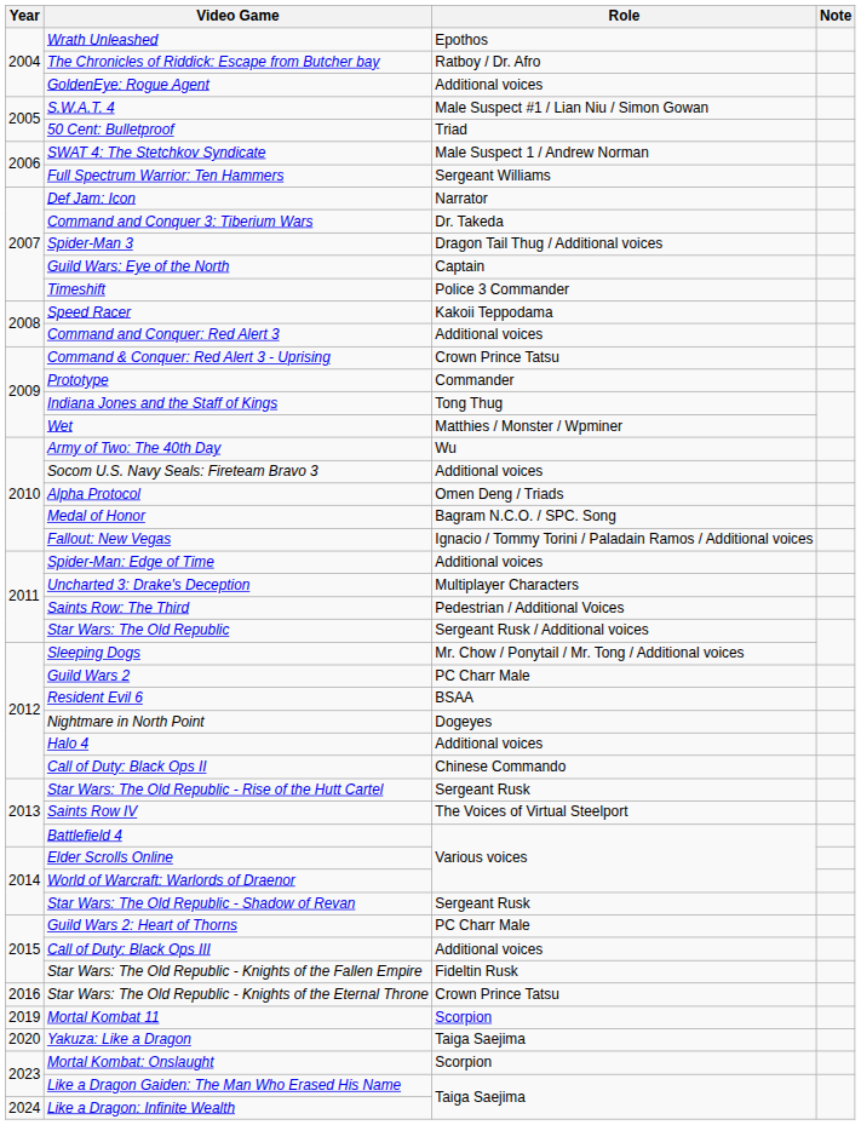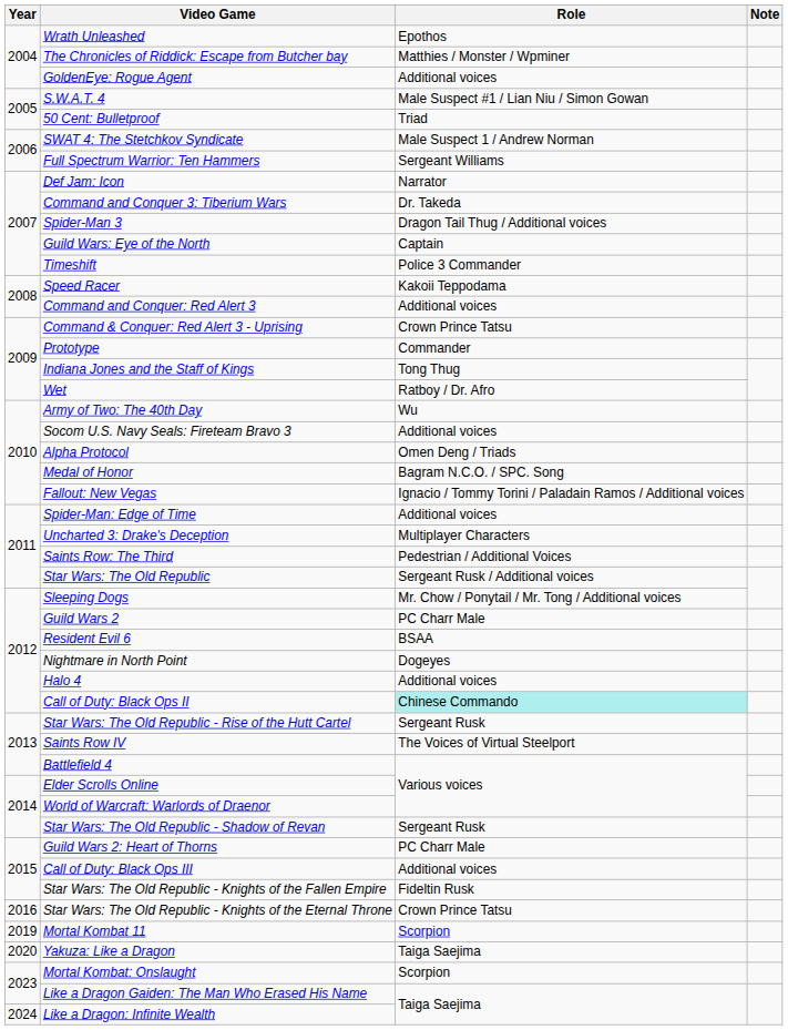 <table class="wikitable">
 <tr>
 <th>Year</th>
 <th>Video Game</th>
 <th>Role</th>
 <th>Note</th>
 </tr>
 <tr>
 <td rowspan="3">2004</td>
 <td><em><a href='#'>Wrath Unleashed</a></em></td>
 <td>Epothos</td>
 <td></td>
 </tr>
 <tr>
 <td><em><a href='#'>The Chronicles of Riddick: Escape from Butcher bay</a></em></td>
-<td>Ratboy / Dr. Afro</td>
+<td>Matthies / Monster / Wpminer</td>
 <td></td>
 </tr>
 <tr>
 <td><em><a href='#'>GoldenEye: Rogue Agent</a></em></td>
 <td>Additional voices</td>
 <td></td>
 </tr>
 <tr>
 <td rowspan="2">2005</td>
 <td><em><a href='#'>S.W.A.T. 4</a></em></td>
 <td>Male Suspect #1 / Lian Niu / Simon Gowan</td>
 <td></td>
 </tr>
 <tr>
 <td><em><a href='#'>50 Cent: Bulletproof</a></em></td>
 <td>Triad</td>
 <td></td>
 </tr>
 <tr>
 <td rowspan="2">2006</td>
 <td><em><a href='#'>SWAT 4: The Stetchkov Syndicate</a></em></td>
 <td>Male Suspect 1 / Andrew Norman</td>
 <td></td>
 </tr>
 <tr>
 <td><em><a href='#'>Full Spectrum Warrior: Ten Hammers</a></em></td>
 <td>Sergeant Williams</td>
 <td></td>
 </tr>
 <tr>
 <td rowspan="5">2007</td>
 <td><em><a href='#'>Def Jam: Icon</a></em></td>
 <td>Narrator</td>
 <td></td>
 </tr>
 <tr>
 <td><em><a href='#'>Command and Conquer 3: Tiberium Wars</a></em></td>
 <td>Dr. Takeda</td>
 <td></td>
 </tr>
 <tr>
 <td><em><a href='#'>Spider-Man 3</a></em></td>
 <td>Dragon Tail Thug / Additional voices</td>
 <td></td>
 </tr>
 <tr>
 <td><em><a href='#'>Guild Wars: Eye of the North</a></em></td>
 <td>Captain</td>
 <td></td>
 </tr>
 <tr>
 <td><em><a href='#'>Timeshift</a></em></td>
 <td>Police 3 Commander</td>
 <td></td>
 </tr>
 <tr>
 <td rowspan="2">2008</td>
 <td><em><a href='#'>Speed Racer</a></em></td>
 <td>Kakoii Teppodama</td>
 <td></td>
 </tr>
 <tr>
 <td><em><a href='#'>Command and Conquer: Red Alert 3</a></em></td>
 <td>Additional voices</td>
 <td></td>
 </tr>
 <tr>
 <td rowspan="4">2009</td>
 <td><em><a href='#'>Command & Conquer: Red Alert 3 - Uprising</a></em></td>
 <td>Crown Prince Tatsu</td>
 <td></td>
 </tr>
 <tr>
 <td><em><a href='#'>Prototype</a></em></td>
 <td>Commander</td>
 <td></td>
 </tr>
 <tr>
 <td><em><a href='#'>Indiana Jones and the Staff of Kings</a></em></td>
 <td>Tong Thug</td>
 <td rowspan="2"></td>
 </tr>
 <tr>
 <td><em><a href='#'>Wet</a></em></td>
-<td>Matthies / Monster / Wpminer</td>
+<td>Ratboy / Dr. Afro</td>
 </tr>
 <tr>
 <td rowspan="5">2010</td>
 <td><em><a href='#'>Army of Two: The 40th Day</a></em></td>
 <td>Wu</td>
 <td></td>
 </tr>
 <tr>
 <td><em>Socom U.S. Navy Seals: Fireteam Bravo 3</em></td>
 <td>Additional voices</td>
 <td></td>
 </tr>
 <tr>
 <td><em><a href='#'>Alpha Protocol</a></em></td>
 <td>Omen Deng / Triads</td>
 <td></td>
 </tr>
 <tr>
 <td><em><a href='#'>Medal of Honor</a></em></td>
 <td>Bagram N.C.O. / SPC. Song</td>
 <td></td>
 </tr>
 <tr>
 <td><em><a href='#'>Fallout: New Vegas</a></em></td>
 <td>Ignacio / Tommy Torini / Paladain Ramos / Additional voices</td>
 <td></td>
 </tr>
 <tr>
 <td rowspan="4">2011</td>
 <td><em><a href='#'>Spider-Man: Edge of Time</a></em></td>
 <td>Additional voices</td>
 <td></td>
 </tr>
 <tr>
 <td><em><a href='#'>Uncharted 3: Drake's Deception</a></em></td>
 <td>Multiplayer Characters</td>
 <td></td>
 </tr>
 <tr>
 <td><em><a href='#'>Saints Row: The Third</a></em></td>
 <td>Pedestrian / Additional Voices</td>
 <td></td>
 </tr>
 <tr>
 <td><em><a href='#'>Star Wars: The Old Republic</a></em></td>
 <td>Sergeant Rusk / Additional voices</td>
 <td rowspan="2"></td>
 </tr>
 <tr>
 <td rowspan="6">2012</td>
 <td><em><a href='#'>Sleeping Dogs</a></em></td>
 <td>Mr. Chow / Ponytail / Mr. Tong / Additional voices</td>
 </tr>
 <tr>
 <td><em><a href='#'>Guild Wars 2</a></em></td>
 <td>PC Charr Male</td>
 <td></td>
 </tr>
 <tr>
 <td><em><a href='#'>Resident Evil 6</a></em></td>
 <td>BSAA</td>
 <td></td>
 </tr>
 <tr>
 <td><em>Nightmare in North Point</em></td>
 <td>Dogeyes</td>
 <td></td>
 </tr>
 <tr>
 <td><em><a href='#'>Halo 4</a></em></td>
 <td>Additional voices</td>
 <td></td>
 </tr>
 <tr>
 <td><em><a href='#'>Call of Duty: Black Ops II</a></em></td>
-<td>Chinese Commando</td>
+<td style="background: paleturquoise;">Chinese Commando</td>
 <td></td>
 </tr>
 <tr>
 <td rowspan="3">2013</td>
 <td><em><a href='#'>Star Wars: The Old Republic - Rise of the Hutt Cartel</a></em></td>
 <td>Sergeant Rusk</td>
 <td></td>
 </tr>
 <tr>
 <td><em><a href='#'>Saints Row IV</a></em></td>
 <td>The Voices of Virtual Steelport</td>
 <td></td>
 </tr>
 <tr>
 <td><em><a href='#'>Battlefield 4</a></em></td>
 <td rowspan="3">Various voices</td>
 <td></td>
 </tr>
 <tr>
 <td rowspan="3">2014</td>
 <td><em><a href='#'>Elder Scrolls Online</a></em></td>
 <td></td>
 </tr>
 <tr>
 <td><em><a href='#'>World of Warcraft: Warlords of Draenor</a></em></td>
 <td></td>
 </tr>
 <tr>
 <td><em><a href='#'>Star Wars: The Old Republic - Shadow of Revan</a></em></td>
 <td>Sergeant Rusk</td>
 <td></td>
 </tr>
 <tr>
 <td rowspan="3">2015</td>
 <td><em><a href='#'>Guild Wars 2: Heart of Thorns</a></em></td>
 <td>PC Charr Male</td>
 <td></td>
 </tr>
 <tr>
 <td><em><a href='#'>Call of Duty: Black Ops III</a></em></td>
 <td>Additional voices</td>
 <td></td>
 </tr>
 <tr>
 <td><em>Star Wars: The Old Republic - Knights of the Fallen Empire</em></td>
 <td>Fideltin Rusk</td>
 <td></td>
 </tr>
 <tr>
 <td>2016</td>
 <td><em>Star Wars: The Old Republic - Knights of the Eternal Throne</em></td>
 <td>Crown Prince Tatsu</td>
 <td></td>
 </tr>
 <tr>
 <td>2019</td>
 <td><em><a href='#'>Mortal Kombat 11</a></em></td>
 <td><a href='#'>Scorpion</a></td>
 <td></td>
 </tr>
 <tr>
 <td>2020</td>
 <td><em><a href='#'>Yakuza: Like a Dragon</a></em></td>
 <td>Taiga Saejima</td>
 <td></td>
 </tr>
 <tr>
 <td rowspan="2">2023</td>
 <td><em><a href='#'>Mortal Kombat: Onslaught</a></em></td>
 <td>Scorpion</td>
 <td></td>
 </tr>
 <tr>
 <td><em><a href='#'>Like a Dragon Gaiden: The Man Who Erased His Name</a></em></td>
 <td rowspan="2">Taiga Saejima</td>
 <td rowspan="2"></td>
 </tr>
 <tr>
 <td rowspan="1">2024</td>
 <td><em><a href='#'>Like a Dragon: Infinite Wealth</a></em></td>
 </tr>
 </table>
